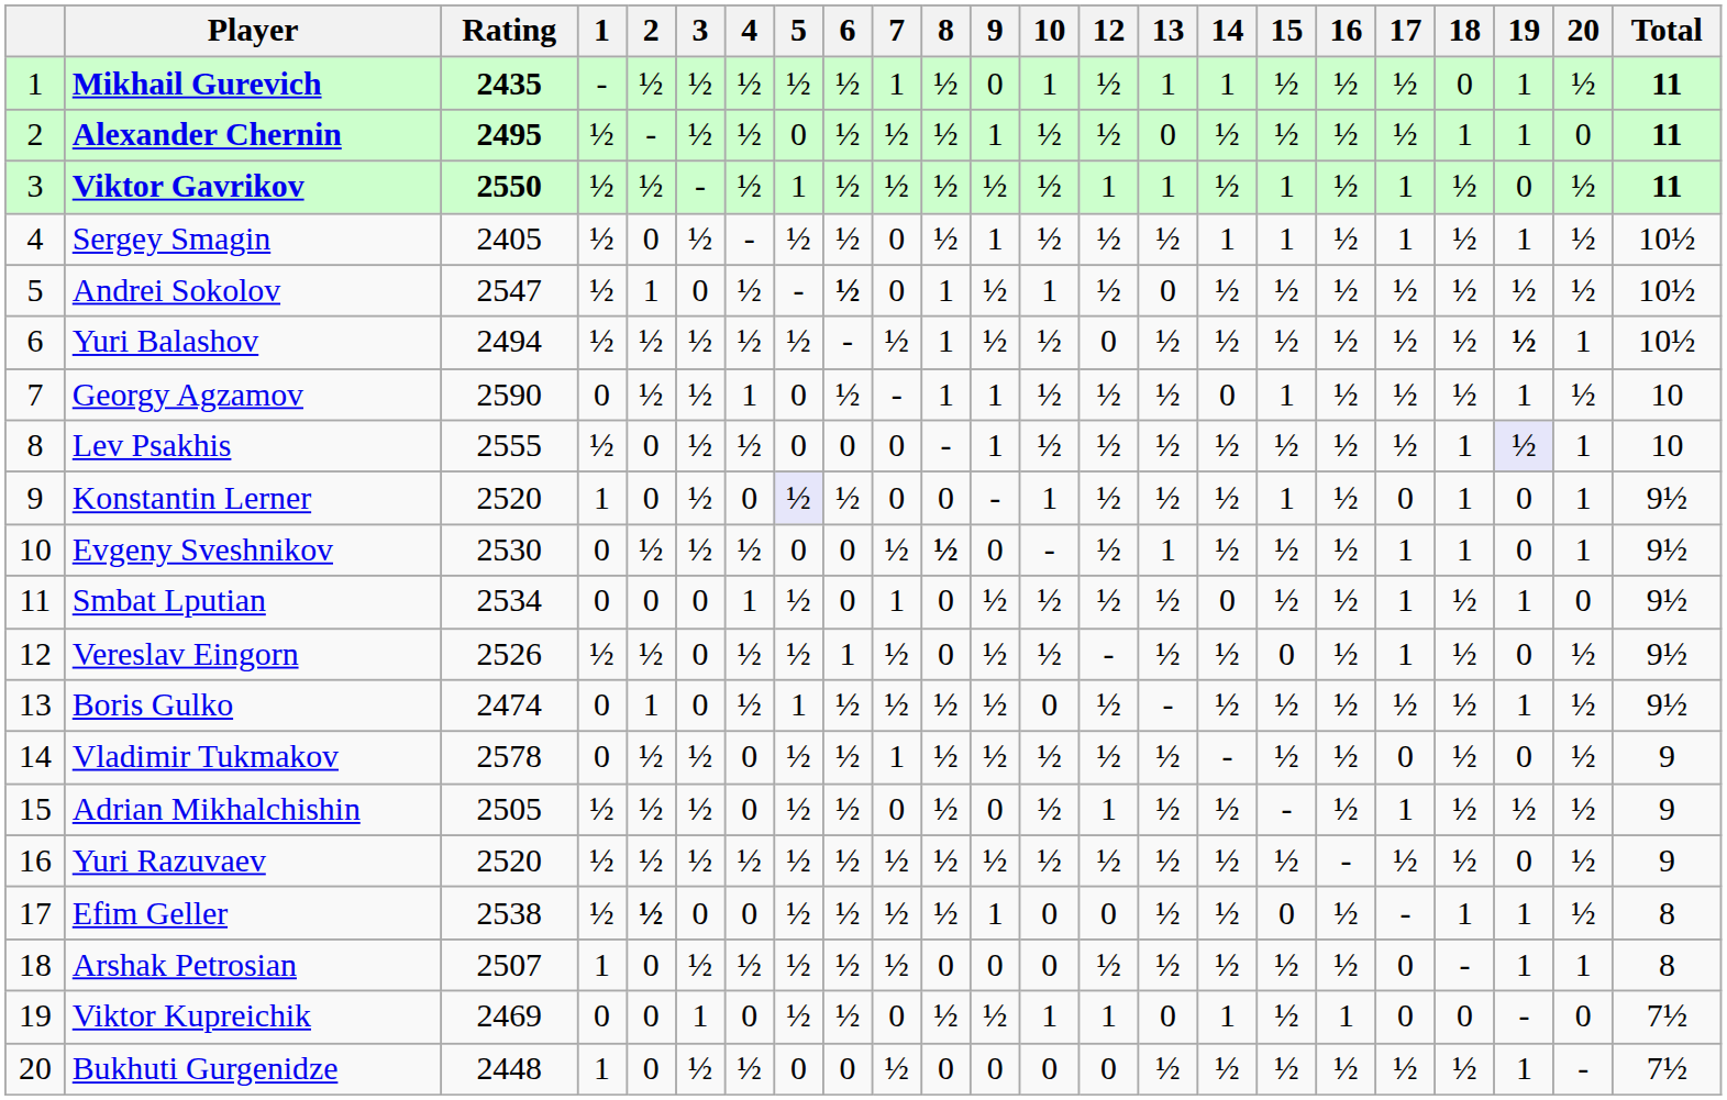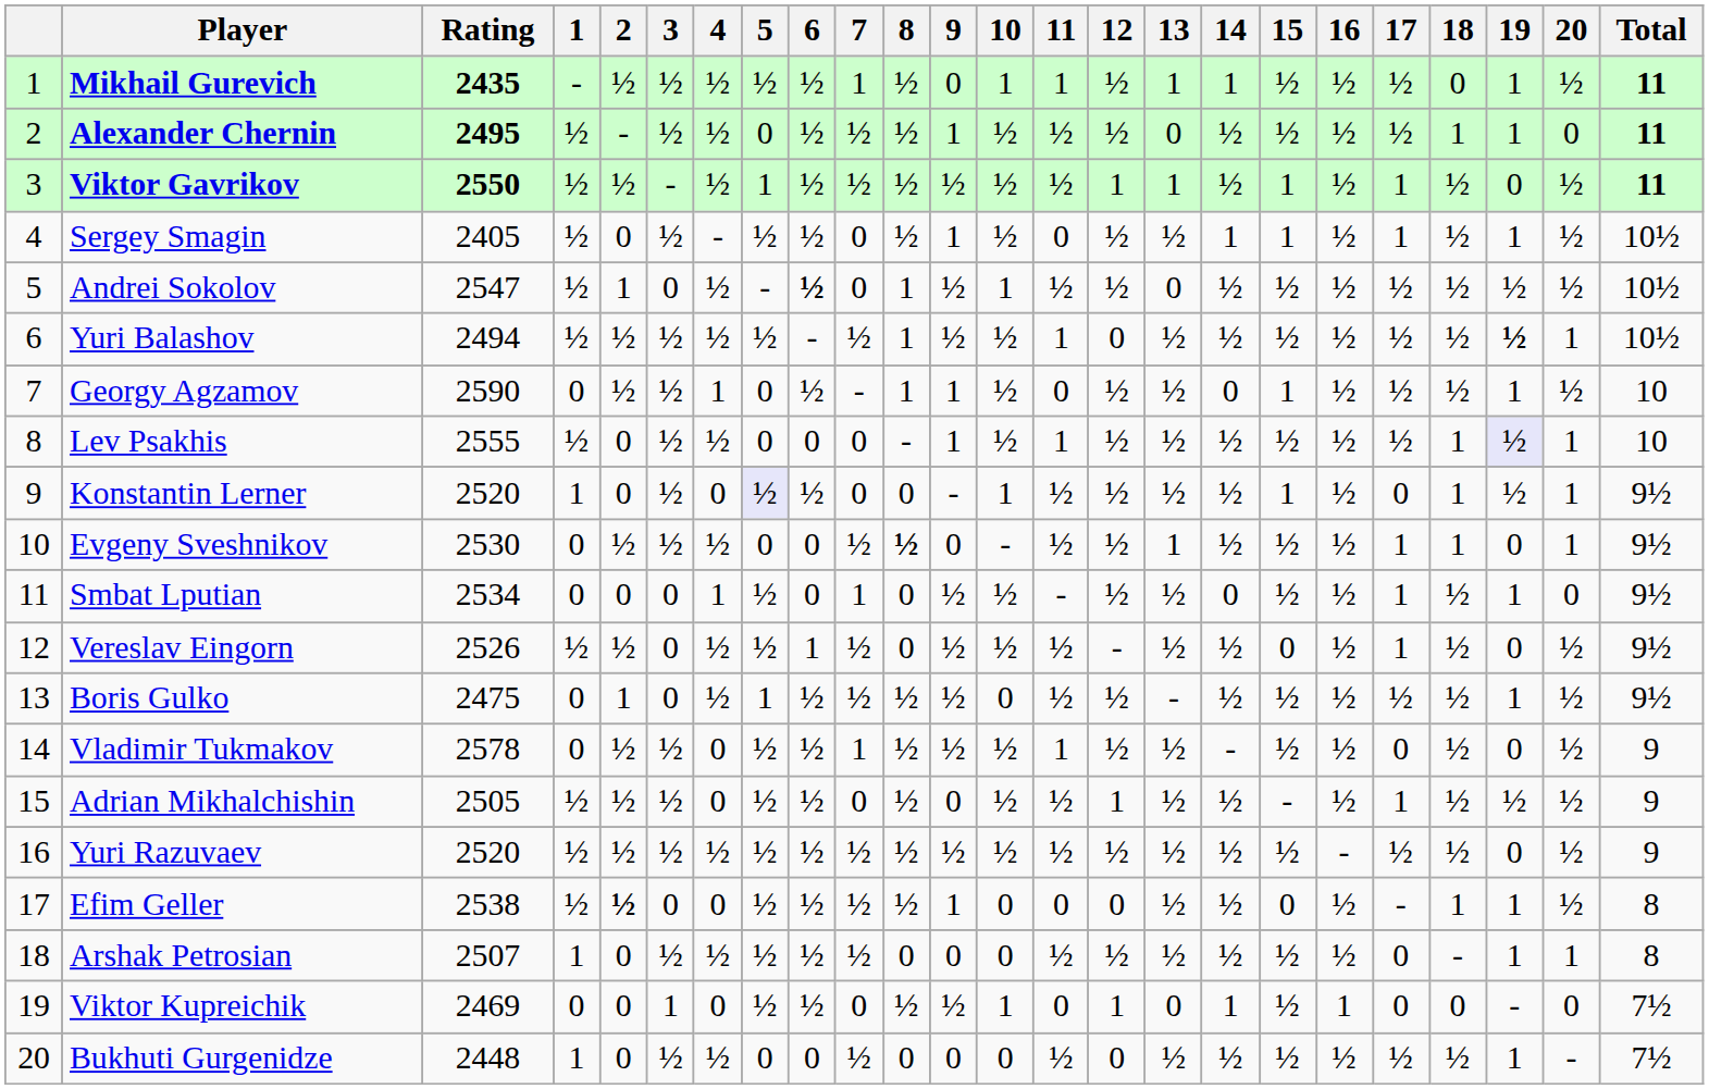 <table class="wikitable" border="1" width="840px">
 <tr>
 <th></th>
 <th>Player</th>
 <th>Rating</th>
 <th>1</th>
 <th>2</th>
 <th>3</th>
 <th>4</th>
 <th>5</th>
 <th>6</th>
 <th>7</th>
 <th>8</th>
 <th>9</th>
 <th>10</th>
+<th>11</th>
 <th>12</th>
 <th>13</th>
 <th>14</th>
 <th>15</th>
 <th>16</th>
 <th>17</th>
 <th>18</th>
 <th>19</th>
 <th>20</th>
 <th>Total</th>
 </tr>
 <tr align=center style="background:#ccffcc;">
 <td>1</td>
 <td align=left> <strong><a href='#'>Mikhail Gurevich</a></strong></td>
 <td><strong>2435</strong></td>
 <td>-</td>
 <td>½</td>
 <td>½</td>
 <td>½</td>
 <td>½</td>
 <td>½</td>
 <td>1</td>
 <td>½</td>
 <td>0</td>
+<td>1</td>
 <td>1</td>
 <td>½</td>
 <td>1</td>
 <td>1</td>
 <td>½</td>
 <td>½</td>
 <td>½</td>
 <td>0</td>
 <td>1</td>
 <td>½</td>
 <td align=center><strong>11</strong></td>
 </tr>
 <tr align=center style="background:#ccffcc;">
 <td>2</td>
 <td align=left> <strong><a href='#'>Alexander Chernin</a></strong></td>
 <td><strong>2495</strong></td>
 <td>½</td>
 <td>-</td>
 <td>½</td>
 <td>½</td>
 <td>0</td>
 <td>½</td>
 <td>½</td>
 <td>½</td>
 <td>1</td>
 <td>½</td>
 <td>½</td>
+<td>½</td>
 <td>0</td>
 <td>½</td>
 <td>½</td>
 <td>½</td>
 <td>½</td>
 <td>1</td>
 <td>1</td>
 <td>0</td>
 <td align=center><strong>11</strong></td>
 </tr>
 <tr align=center style="background:#ccffcc;">
 <td>3</td>
 <td align=left> <strong><a href='#'>Viktor Gavrikov</a></strong></td>
 <td><strong>2550</strong></td>
 <td>½</td>
 <td>½</td>
 <td>-</td>
 <td>½</td>
 <td>1</td>
+<td>½</td>
 <td>½</td>
 <td>½</td>
 <td>½</td>
 <td>½</td>
 <td>½</td>
 <td>1</td>
 <td>1</td>
 <td>½</td>
 <td>1</td>
 <td>½</td>
 <td>1</td>
 <td>½</td>
 <td>0</td>
 <td>½</td>
 <td align=center><strong>11</strong></td>
 </tr>
 <tr align=center>
 <td>4</td>
 <td align=left> <a href='#'>Sergey Smagin</a></td>
 <td>2405</td>
 <td>½</td>
 <td>0</td>
 <td>½</td>
 <td>-</td>
 <td>½</td>
 <td>½</td>
 <td>0</td>
 <td>½</td>
 <td>1</td>
 <td>½</td>
+<td>0</td>
 <td>½</td>
 <td>½</td>
 <td>1</td>
 <td>1</td>
 <td>½</td>
 <td>1</td>
 <td>½</td>
 <td>1</td>
 <td>½</td>
 <td align=center>10½</td>
 </tr>
 <tr align=center>
 <td>5</td>
 <td align=left> <a href='#'>Andrei Sokolov</a></td>
 <td>2547</td>
 <td>½</td>
 <td>1</td>
 <td>0</td>
 <td>½</td>
 <td>-</td>
 <td><strong>½</strong></td>
 <td>0</td>
 <td>1</td>
 <td>½</td>
 <td>1</td>
 <td>½</td>
+<td>½</td>
 <td>0</td>
 <td>½</td>
 <td>½</td>
 <td>½</td>
 <td>½</td>
 <td>½</td>
 <td>½</td>
 <td>½</td>
 <td align=center>10½</td>
 </tr>
 <tr align=center>
 <td>6</td>
 <td align=left> <a href='#'>Yuri Balashov</a></td>
 <td>2494</td>
 <td>½</td>
 <td>½</td>
 <td>½</td>
 <td>½</td>
 <td>½</td>
 <td>-</td>
 <td>½</td>
 <td>1</td>
 <td>½</td>
 <td>½</td>
+<td>1</td>
 <td>0</td>
 <td>½</td>
 <td>½</td>
 <td>½</td>
 <td>½</td>
 <td>½</td>
 <td>½</td>
 <td><strong>½</strong></td>
 <td>1</td>
 <td align=center>10½</td>
 </tr>
 <tr align=center>
 <td>7</td>
 <td align=left> <a href='#'>Georgy Agzamov</a></td>
 <td>2590</td>
 <td>0</td>
 <td>½</td>
 <td>½</td>
 <td>1</td>
 <td>0</td>
 <td>½</td>
 <td>-</td>
 <td>1</td>
 <td>1</td>
 <td>½</td>
+<td>0</td>
 <td>½</td>
 <td>½</td>
 <td>0</td>
 <td>1</td>
 <td>½</td>
 <td>½</td>
 <td>½</td>
 <td>1</td>
 <td>½</td>
 <td align=center>10</td>
 </tr>
 <tr align=center>
 <td>8</td>
 <td align=left> <a href='#'>Lev Psakhis</a></td>
 <td>2555</td>
 <td>½</td>
 <td>0</td>
 <td>½</td>
 <td>½</td>
 <td>0</td>
 <td>0</td>
 <td>0</td>
 <td>-</td>
 <td>1</td>
 <td>½</td>
+<td>1</td>
 <td>½</td>
 <td>½</td>
 <td>½</td>
 <td>½</td>
 <td>½</td>
 <td>½</td>
 <td>1</td>
 <td style="background: lavender;">½</td>
 <td>1</td>
 <td align=center>10</td>
 </tr>
 <tr align=center>
 <td>9</td>
 <td align=left> <a href='#'>Konstantin Lerner</a></td>
 <td>2520</td>
 <td>1</td>
 <td>0</td>
 <td>½</td>
 <td>0</td>
 <td style="background: lavender;">½</td>
 <td>½</td>
 <td>0</td>
 <td>0</td>
 <td>-</td>
 <td>1</td>
 <td>½</td>
 <td>½</td>
 <td>½</td>
+<td>½</td>
 <td>1</td>
 <td>½</td>
 <td>0</td>
 <td>1</td>
-<td>0</td>
+<td>½</td>
 <td>1</td>
 <td align=center>9½</td>
 </tr>
 <tr align=center>
 <td>10</td>
 <td align=left> <a href='#'>Evgeny Sveshnikov</a></td>
 <td>2530</td>
 <td>0</td>
 <td>½</td>
 <td>½</td>
 <td>½</td>
 <td>0</td>
 <td>0</td>
 <td>½</td>
 <td><strong>½</strong></td>
 <td>0</td>
 <td>-</td>
+<td>½</td>
 <td>½</td>
 <td>1</td>
 <td>½</td>
 <td>½</td>
 <td>½</td>
 <td>1</td>
 <td>1</td>
 <td>0</td>
 <td>1</td>
 <td align=center>9½</td>
 </tr>
 <tr align=center>
 <td>11</td>
 <td align=left> <a href='#'>Smbat Lputian</a></td>
 <td>2534</td>
 <td>0</td>
 <td>0</td>
 <td>0</td>
 <td>1</td>
 <td>½</td>
 <td>0</td>
 <td>1</td>
 <td>0</td>
 <td>½</td>
 <td>½</td>
+<td>-</td>
 <td>½</td>
 <td>½</td>
 <td>0</td>
 <td>½</td>
 <td>½</td>
 <td>1</td>
 <td>½</td>
 <td>1</td>
 <td>0</td>
 <td align=center>9½</td>
 </tr>
 <tr align=center>
 <td>12</td>
 <td align=left> <a href='#'>Vereslav Eingorn</a></td>
 <td>2526</td>
 <td>½</td>
 <td>½</td>
 <td>0</td>
 <td>½</td>
 <td>½</td>
 <td>1</td>
 <td>½</td>
 <td>0</td>
 <td>½</td>
 <td>½</td>
+<td>½</td>
 <td>-</td>
 <td>½</td>
 <td>½</td>
 <td>0</td>
 <td>½</td>
 <td>1</td>
 <td>½</td>
 <td>0</td>
 <td>½</td>
 <td align=center>9½</td>
 </tr>
 <tr align=center>
 <td>13</td>
 <td align=left> <a href='#'>Boris Gulko</a></td>
-<td>2474</td>
+<td>2475</td>
 <td>0</td>
 <td>1</td>
 <td>0</td>
 <td>½</td>
 <td>1</td>
 <td>½</td>
 <td>½</td>
 <td>½</td>
 <td>½</td>
 <td>0</td>
+<td>½</td>
 <td>½</td>
 <td>-</td>
 <td>½</td>
 <td>½</td>
 <td>½</td>
 <td>½</td>
 <td>½</td>
 <td>1</td>
 <td>½</td>
 <td align=center>9½</td>
 </tr>
 <tr align=center>
 <td>14</td>
 <td align=left> <a href='#'>Vladimir Tukmakov</a></td>
 <td>2578</td>
 <td>0</td>
 <td>½</td>
 <td>½</td>
 <td>0</td>
 <td>½</td>
 <td>½</td>
 <td>1</td>
 <td>½</td>
 <td>½</td>
 <td>½</td>
+<td>1</td>
 <td>½</td>
 <td>½</td>
 <td>-</td>
 <td>½</td>
 <td>½</td>
 <td>0</td>
 <td>½</td>
 <td>0</td>
 <td>½</td>
 <td align=center>9</td>
 </tr>
 <tr align=center>
 <td>15</td>
 <td align=left> <a href='#'>Adrian Mikhalchishin</a></td>
 <td>2505</td>
 <td>½</td>
 <td>½</td>
 <td>½</td>
 <td>0</td>
 <td>½</td>
 <td>½</td>
 <td>0</td>
 <td>½</td>
 <td>0</td>
 <td>½</td>
+<td>½</td>
 <td>1</td>
 <td>½</td>
 <td>½</td>
 <td>-</td>
 <td>½</td>
 <td>1</td>
 <td>½</td>
 <td>½</td>
 <td>½</td>
 <td align=center>9</td>
 </tr>
 <tr align=center>
 <td>16</td>
 <td align=left> <a href='#'>Yuri Razuvaev</a></td>
 <td>2520</td>
+<td>½</td>
 <td>½</td>
 <td>½</td>
 <td>½</td>
 <td>½</td>
 <td>½</td>
 <td>½</td>
 <td>½</td>
 <td>½</td>
 <td>½</td>
 <td>½</td>
 <td>½</td>
 <td>½</td>
 <td>½</td>
 <td>½</td>
 <td>-</td>
 <td>½</td>
 <td>½</td>
 <td>0</td>
 <td>½</td>
 <td align=center>9</td>
 </tr>
 <tr align=center>
 <td>17</td>
 <td align=left> <a href='#'>Efim Geller</a></td>
 <td>2538</td>
 <td>½</td>
 <td><strong>½</strong></td>
 <td>0</td>
 <td>0</td>
 <td>½</td>
 <td>½</td>
 <td>½</td>
 <td>½</td>
 <td>1</td>
 <td>0</td>
 <td>0</td>
+<td>0</td>
 <td>½</td>
 <td>½</td>
 <td>0</td>
 <td>½</td>
 <td>-</td>
 <td>1</td>
 <td>1</td>
 <td>½</td>
 <td align=center>8</td>
 </tr>
 <tr align=center>
 <td>18</td>
 <td align=left> <a href='#'>Arshak Petrosian</a></td>
 <td>2507</td>
 <td>1</td>
 <td>0</td>
 <td>½</td>
 <td>½</td>
 <td>½</td>
 <td>½</td>
 <td>½</td>
 <td>0</td>
 <td>0</td>
 <td>0</td>
 <td>½</td>
 <td>½</td>
 <td>½</td>
 <td>½</td>
 <td>½</td>
+<td>½</td>
 <td>0</td>
 <td>-</td>
 <td>1</td>
 <td>1</td>
 <td align=center>8</td>
 </tr>
 <tr align=center>
 <td>19</td>
 <td align=left> <a href='#'>Viktor Kupreichik</a></td>
 <td>2469</td>
 <td>0</td>
 <td>0</td>
 <td>1</td>
 <td>0</td>
 <td>½</td>
 <td>½</td>
 <td>0</td>
 <td>½</td>
 <td>½</td>
 <td>1</td>
+<td>0</td>
 <td>1</td>
 <td>0</td>
 <td>1</td>
 <td>½</td>
 <td>1</td>
 <td>0</td>
 <td>0</td>
 <td>-</td>
 <td>0</td>
 <td align=center>7½</td>
 </tr>
 <tr align=center>
 <td>20</td>
 <td align=left> <a href='#'>Bukhuti Gurgenidze</a></td>
 <td>2448</td>
 <td>1</td>
 <td>0</td>
 <td>½</td>
 <td>½</td>
 <td>0</td>
 <td>0</td>
 <td>½</td>
 <td>0</td>
 <td>0</td>
 <td>0</td>
+<td>½</td>
 <td>0</td>
 <td>½</td>
 <td>½</td>
 <td>½</td>
 <td>½</td>
 <td>½</td>
 <td>½</td>
 <td>1</td>
 <td>-</td>
 <td align=center>7½</td>
 </tr>
 </table>
